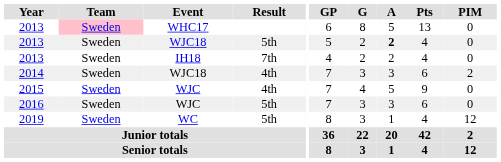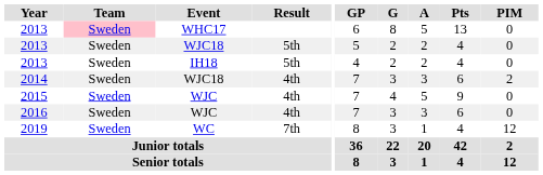 <table border="0" cellpadding="1" cellspacing="0" ID="Table3" style="text-align:center; width:40em;">
 <tr bgcolor="#e0e0e0">
 <th>Year</th>
 <th>Team</th>
 <th>Event</th>
 <th>Result</th>
 <th rowspan="99" bgcolor="#ffffff"></th>
 <th>GP</th>
 <th>G</th>
 <th>A</th>
 <th>Pts</th>
 <th>PIM</th>
 </tr>
 <tr>
 <td><a href='#'>2013</a></td>
 <td style="background: pink;"><a href='#'>Sweden</a></td>
 <td><a href='#'>WHC17</a></td>
 <td></td>
 <td>6</td>
 <td>8</td>
 <td>5</td>
 <td>13</td>
 <td>0</td>
 </tr>
 <tr bgcolor="#f0f0f0">
 <td><a href='#'>2013</a></td>
 <td>Sweden</td>
 <td><a href='#'>WJC18</a></td>
 <td>5th</td>
 <td>5</td>
 <td>2</td>
-<td><strong>2</strong></td>
+<td>2</td>
 <td>4</td>
 <td>0</td>
 </tr>
 <tr>
 <td><a href='#'>2013</a></td>
 <td>Sweden</td>
 <td><a href='#'>IH18</a></td>
-<td>7th</td>
+<td>5th</td>
 <td>4</td>
 <td>2</td>
 <td>2</td>
 <td>4</td>
 <td>0</td>
 </tr>
 <tr bgcolor="#f0f0f0">
 <td><a href='#'>2014</a></td>
 <td>Sweden</td>
 <td>WJC18</td>
 <td>4th</td>
 <td>7</td>
 <td>3</td>
 <td>3</td>
 <td>6</td>
 <td>2</td>
 </tr>
 <tr>
 <td><a href='#'>2015</a></td>
 <td><a href='#'>Sweden</a></td>
 <td><a href='#'>WJC</a></td>
 <td>4th</td>
 <td>7</td>
 <td>4</td>
 <td>5</td>
 <td>9</td>
 <td>0</td>
 </tr>
 <tr bgcolor="#f0f0f0">
 <td><a href='#'>2016</a></td>
 <td>Sweden</td>
 <td>WJC</td>
-<td>5th</td>
+<td>4th</td>
 <td>7</td>
 <td>3</td>
 <td>3</td>
 <td>6</td>
 <td>0</td>
 </tr>
 <tr>
 <td><a href='#'>2019</a></td>
 <td><a href='#'>Sweden</a></td>
 <td><a href='#'>WC</a></td>
-<td>5th</td>
+<td>7th</td>
 <td>8</td>
 <td>3</td>
 <td>1</td>
 <td>4</td>
 <td>12</td>
 </tr>
 <tr bgcolor="#e0e0e0">
 <th colspan="4">Junior totals</th>
 <th>36</th>
 <th>22</th>
 <th>20</th>
 <th>42</th>
 <th>2</th>
 </tr>
 <tr bgcolor="#e0e0e0">
 <th colspan="4">Senior totals</th>
 <th>8</th>
 <th>3</th>
 <th>1</th>
 <th>4</th>
 <th>12</th>
 </tr>
 </table>
